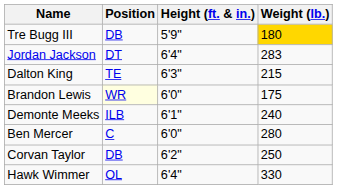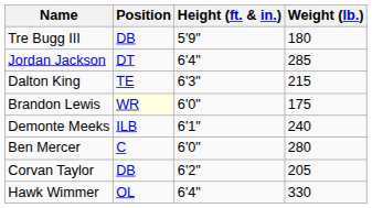 <table class="wikitable">
 <tr>
 <th>Name</th>
 <th>Position</th>
 <th>Height (<a href='#'>ft.</a> & <a href='#'>in.</a>)</th>
 <th>Weight (<a href='#'>lb.</a>)</th>
 </tr>
 <tr>
 <td>Tre Bugg III</td>
 <td><a href='#'>DB</a></td>
 <td>5'9"</td>
-<td style="background: gold;">180</td>
+<td>180</td>
 </tr>
 <tr>
 <td><a href='#'>Jordan Jackson</a></td>
 <td><a href='#'>DT</a></td>
 <td>6'4"</td>
-<td>283</td>
+<td>285</td>
 </tr>
 <tr>
 <td>Dalton King</td>
 <td><a href='#'>TE</a></td>
 <td>6'3"</td>
 <td>215</td>
 </tr>
 <tr>
 <td>Brandon Lewis</td>
 <td style="background: lightyellow;"><a href='#'>WR</a></td>
 <td>6'0"</td>
 <td>175</td>
 </tr>
 <tr>
 <td>Demonte Meeks</td>
 <td><a href='#'>ILB</a></td>
 <td>6'1"</td>
 <td>240</td>
 </tr>
 <tr>
 <td>Ben Mercer</td>
 <td><a href='#'>C</a></td>
 <td>6'0"</td>
 <td>280</td>
 </tr>
 <tr>
 <td>Corvan Taylor</td>
 <td><a href='#'>DB</a></td>
 <td>6'2"</td>
-<td>250</td>
+<td>205</td>
 </tr>
 <tr>
 <td>Hawk Wimmer</td>
 <td><a href='#'>OL</a></td>
 <td>6'4"</td>
 <td>330</td>
 </tr>
 </table>
